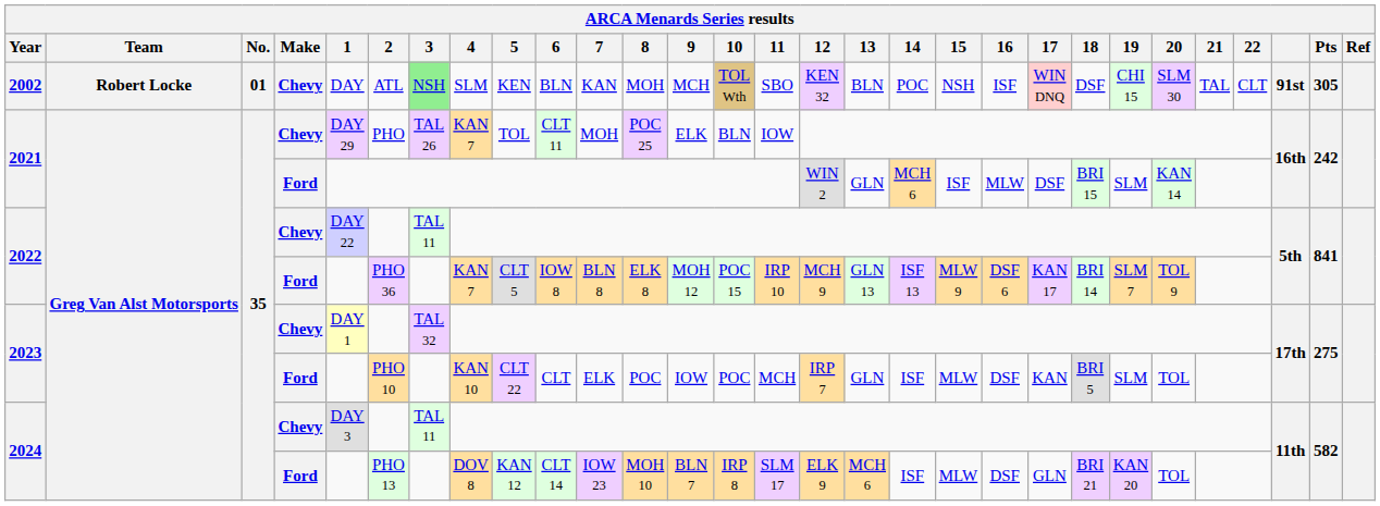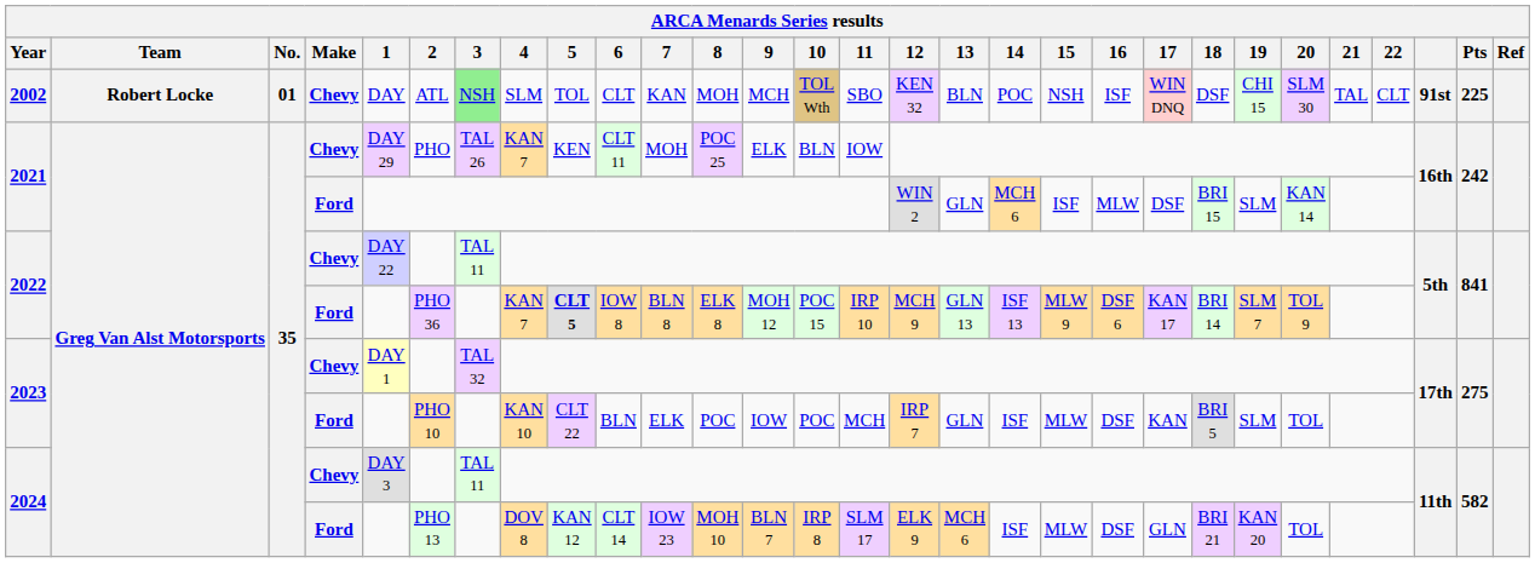 <table class="wikitable" style="text-align:center; font-size:75%">
 <tr>
 <th colspan=29><a href='#'>ARCA Menards Series</a> results</th>
 </tr>
 <tr>
 <th>Year</th>
 <th>Team</th>
 <th>No.</th>
 <th>Make</th>
 <th>1</th>
 <th>2</th>
 <th>3</th>
 <th>4</th>
 <th>5</th>
 <th>6</th>
 <th>7</th>
 <th>8</th>
 <th>9</th>
 <th>10</th>
 <th>11</th>
 <th>12</th>
 <th>13</th>
 <th>14</th>
 <th>15</th>
 <th>16</th>
 <th>17</th>
 <th>18</th>
 <th>19</th>
 <th>20</th>
 <th>21</th>
 <th>22</th>
 <th></th>
 <th>Pts</th>
 <th>Ref</th>
 </tr>
 <tr>
 <th><a href='#'>2002</a></th>
 <th>Robert Locke</th>
 <th>01</th>
 <th><a href='#'>Chevy</a></th>
 <td><a href='#'>DAY</a></td>
 <td><a href='#'>ATL</a></td>
 <td style="background: lightgreen;"><a href='#'>NSH</a></td>
 <td><a href='#'>SLM</a></td>
-<td><a href='#'>KEN</a></td>
-<td><a href='#'>BLN</a></td>
+<td><a href='#'>TOL</a></td>
+<td><a href='#'>CLT</a></td>
 <td><a href='#'>KAN</a></td>
 <td><a href='#'>MOH</a></td>
 <td><a href='#'>MCH</a></td>
 <td style="background:#DFC484;"><a href='#'>TOL</a><br><small>Wth</small></td>
 <td><a href='#'>SBO</a></td>
 <td style="background:#EFCFFF;"><a href='#'>KEN</a><br><small>32</small></td>
 <td><a href='#'>BLN</a></td>
 <td><a href='#'>POC</a></td>
 <td><a href='#'>NSH</a></td>
 <td><a href='#'>ISF</a></td>
 <td style="background:#FFCFCF;"><a href='#'>WIN</a><br><small>DNQ</small></td>
 <td><a href='#'>DSF</a></td>
 <td style="background:#DFFFDF;"><a href='#'>CHI</a><br><small>15</small></td>
 <td style="background:#EFCFFF;"><a href='#'>SLM</a><br><small>30</small></td>
 <td><a href='#'>TAL</a></td>
 <td><a href='#'>CLT</a></td>
 <th>91st</th>
-<th>305</th>
+<th>225</th>
 <th></th>
 </tr>
 <tr>
 <th rowspan=2><a href='#'>2021</a></th>
 <th rowspan=8><a href='#'>Greg Van Alst Motorsports</a></th>
 <th rowspan=8>35</th>
 <th><a href='#'>Chevy</a></th>
 <td style="background:#EFCFFF;"><a href='#'>DAY</a><br><small>29</small></td>
 <td><a href='#'>PHO</a></td>
 <td style="background:#EFCFFF;"><a href='#'>TAL</a><br><small>26</small></td>
 <td style="background:#FFDF9F;"><a href='#'>KAN</a><br><small>7</small></td>
-<td><a href='#'>TOL</a></td>
+<td><a href='#'>KEN</a></td>
 <td style="background:#DFFFDF;"><a href='#'>CLT</a><br><small>11</small></td>
 <td><a href='#'>MOH</a></td>
 <td style="background:#EFCFFF;"><a href='#'>POC</a><br><small>25</small></td>
 <td><a href='#'>ELK</a></td>
 <td><a href='#'>BLN</a></td>
 <td><a href='#'>IOW</a></td>
 <td colspan=11></td>
 <th rowspan=2>16th</th>
 <th rowspan=2>242</th>
 <th rowspan=2></th>
 </tr>
 <tr>
 <th><a href='#'>Ford</a></th>
 <td colspan=11></td>
 <td style="background:#DFDFDF;"><a href='#'>WIN</a><br><small>2</small></td>
 <td><a href='#'>GLN</a></td>
 <td style="background:#FFDF9F;"><a href='#'>MCH</a><br><small>6</small></td>
 <td><a href='#'>ISF</a></td>
 <td><a href='#'>MLW</a></td>
 <td><a href='#'>DSF</a></td>
 <td style="background:#DFFFDF;"><a href='#'>BRI</a><br><small>15</small></td>
 <td><a href='#'>SLM</a></td>
 <td style="background:#DFFFDF;"><a href='#'>KAN</a><br><small>14</small></td>
 <td colspan=2></td>
 </tr>
 <tr>
 <th rowspan=2><a href='#'>2022</a></th>
 <th><a href='#'>Chevy</a></th>
 <td style="background:#CFCFFF;"><a href='#'>DAY</a><br><small>22</small></td>
 <td></td>
 <td style="background:#DFFFDF;"><a href='#'>TAL</a><br><small>11</small></td>
 <td colspan=19></td>
 <th rowspan=2>5th</th>
 <th rowspan=2>841</th>
 <th rowspan=2></th>
 </tr>
 <tr>
 <th><a href='#'>Ford</a></th>
 <td></td>
 <td style="background:#EFCFFF;"><a href='#'>PHO</a><br><small>36</small></td>
 <td></td>
 <td style="background:#FFDF9F;"><a href='#'>KAN</a><br><small>7</small></td>
-<td style="background:#DFDFDF;"><a href='#'>CLT</a><br><small>5</small></td>
+<td style="background:#DFDFDF;"><strong><a href='#'>CLT</a><br><small>5</small></strong></td>
 <td style="background:#FFDF9F;"><a href='#'>IOW</a><br><small>8</small></td>
 <td style="background:#FFDF9F;"><a href='#'>BLN</a><br><small>8</small></td>
 <td style="background:#FFDF9F;"><a href='#'>ELK</a><br><small>8</small></td>
 <td style="background:#DFFFDF;"><a href='#'>MOH</a><br><small>12</small></td>
 <td style="background:#DFFFDF;"><a href='#'>POC</a><br><small>15</small></td>
 <td style="background:#FFDF9F;"><a href='#'>IRP</a><br><small>10</small></td>
 <td style="background:#FFDF9F;"><a href='#'>MCH</a><br><small>9</small></td>
 <td style="background:#DFFFDF;"><a href='#'>GLN</a><br><small>13</small></td>
 <td style="background:#EFCFFF;"><a href='#'>ISF</a><br><small>13</small></td>
 <td style="background:#FFDF9F;"><a href='#'>MLW</a><br><small>9</small></td>
 <td style="background:#FFDF9F;"><a href='#'>DSF</a><br><small>6</small></td>
 <td style="background:#EFCFFF;"><a href='#'>KAN</a><br><small>17</small></td>
 <td style="background:#DFFFDF;"><a href='#'>BRI</a><br><small>14</small></td>
 <td style="background:#FFDF9F;"><a href='#'>SLM</a><br><small>7</small></td>
 <td style="background:#FFDF9F;"><a href='#'>TOL</a><br><small>9</small></td>
 <td colspan=2></td>
 </tr>
 <tr>
 <th rowspan=2><a href='#'>2023</a></th>
 <th><a href='#'>Chevy</a></th>
 <td style="background:#FFFFBF;"><a href='#'>DAY</a><br><small>1</small></td>
 <td></td>
 <td style="background:#EFCFFF;"><a href='#'>TAL</a><br><small>32</small></td>
 <td colspan=19></td>
 <th rowspan=2>17th</th>
 <th rowspan=2>275</th>
 <th rowspan=2></th>
 </tr>
 <tr>
 <th><a href='#'>Ford</a></th>
 <td></td>
 <td style="background:#FFDF9F;"><a href='#'>PHO</a><br><small>10</small></td>
 <td></td>
 <td style="background:#FFDF9F;"><a href='#'>KAN</a><br><small>10</small></td>
 <td style="background:#EFCFFF;"><a href='#'>CLT</a><br><small>22</small></td>
-<td><a href='#'>CLT</a></td>
+<td><a href='#'>BLN</a></td>
 <td><a href='#'>ELK</a></td>
 <td><a href='#'>POC</a></td>
 <td><a href='#'>IOW</a></td>
 <td><a href='#'>POC</a></td>
 <td><a href='#'>MCH</a></td>
 <td style="background:#FFDF9F;"><a href='#'>IRP</a><br><small>7</small></td>
 <td><a href='#'>GLN</a></td>
 <td><a href='#'>ISF</a></td>
 <td><a href='#'>MLW</a></td>
 <td><a href='#'>DSF</a></td>
 <td><a href='#'>KAN</a></td>
 <td style="background:#DFDFDF;"><a href='#'>BRI</a><br><small>5</small></td>
 <td><a href='#'>SLM</a></td>
 <td><a href='#'>TOL</a></td>
 <td colspan=2></td>
 </tr>
 <tr>
 <th rowspan=2><a href='#'>2024</a></th>
 <th><a href='#'>Chevy</a></th>
 <td style="background:#DFDFDF;"><a href='#'>DAY</a><br><small>3</small></td>
 <td></td>
 <td style="background:#DFFFDF;"><a href='#'>TAL</a><br><small>11</small></td>
 <td colspan=19></td>
 <th rowspan=2>11th</th>
 <th rowspan=2>582</th>
 <th rowspan=2></th>
 </tr>
 <tr>
 <th><a href='#'>Ford</a></th>
 <td></td>
 <td style="background:#DFFFDF;"><a href='#'>PHO</a><br><small>13</small></td>
 <td></td>
 <td style="background:#FFDF9F;"><a href='#'>DOV</a><br><small>8</small></td>
 <td style="background:#DFFFDF;"><a href='#'>KAN</a><br><small>12</small></td>
 <td style="background:#DFFFDF;"><a href='#'>CLT</a><br><small>14</small></td>
 <td style="background:#EFCFFF;"><a href='#'>IOW</a><br><small>23</small></td>
 <td style="background:#FFDF9F;"><a href='#'>MOH</a><br><small>10</small></td>
 <td style="background:#FFDF9F;"><a href='#'>BLN</a><br><small>7</small></td>
 <td style="background:#FFDF9F;"><a href='#'>IRP</a><br><small>8</small></td>
 <td style="background:#EFCFFF;"><a href='#'>SLM</a><br><small>17</small></td>
 <td style="background:#FFDF9F;"><a href='#'>ELK</a><br><small>9</small></td>
 <td style="background:#FFDF9F;"><a href='#'>MCH</a><br><small>6</small></td>
 <td><a href='#'>ISF</a></td>
 <td><a href='#'>MLW</a></td>
 <td><a href='#'>DSF</a></td>
 <td><a href='#'>GLN</a></td>
 <td style="background:#EFCFFF;"><a href='#'>BRI</a><br><small>21</small></td>
 <td style="background:#EFCFFF;"><a href='#'>KAN</a><br><small>20</small></td>
 <td><a href='#'>TOL</a></td>
 <td colspan=2></td>
 </tr>
 </table>
